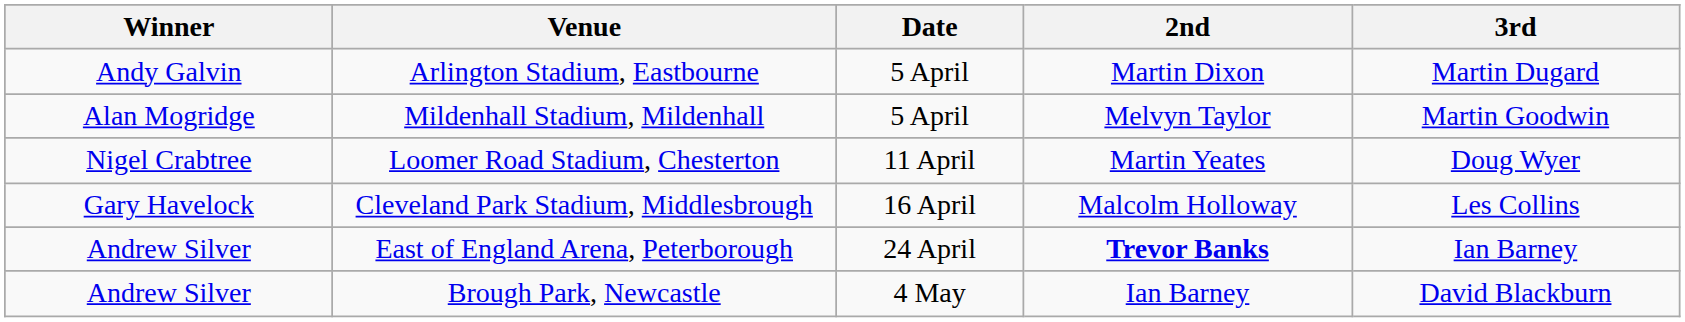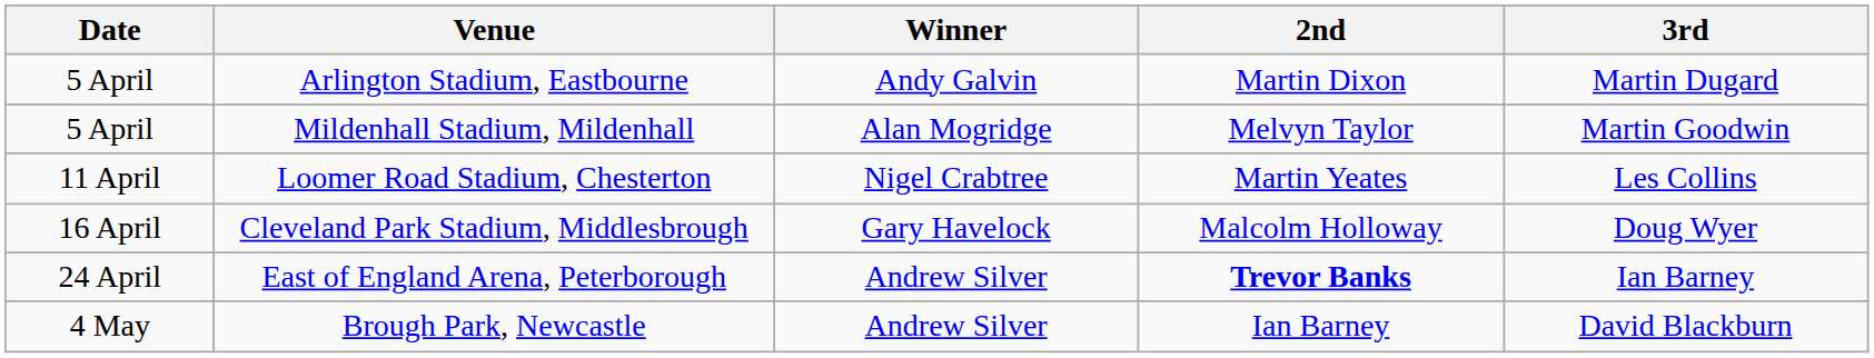 <table class="wikitable" style="text-align:center">
 <tr>
+<th width=100>Date</th>
+<th width=280>Venue</th>
 <th width=180>Winner</th>
-<th width=280>Venue</th>
-<th width=100>Date</th>
 <th width=180>2nd</th>
 <th width=180>3rd</th>
 </tr>
 <tr>
+<td align=center>5 April</td>
+<td><a href='#'>Arlington Stadium</a>, <a href='#'>Eastbourne</a></td>
 <td><a href='#'>Andy Galvin</a></td>
-<td><a href='#'>Arlington Stadium</a>, <a href='#'>Eastbourne</a></td>
-<td align=center>5 April</td>
 <td><a href='#'>Martin Dixon</a></td>
 <td><a href='#'>Martin Dugard</a></td>
 </tr>
 <tr>
+<td align=center>5 April</td>
+<td><a href='#'>Mildenhall Stadium</a>, <a href='#'>Mildenhall</a></td>
 <td><a href='#'>Alan Mogridge</a></td>
-<td><a href='#'>Mildenhall Stadium</a>, <a href='#'>Mildenhall</a></td>
-<td align=center>5 April</td>
 <td><a href='#'>Melvyn Taylor</a></td>
 <td><a href='#'>Martin Goodwin</a></td>
 </tr>
 <tr>
+<td align=center>11 April</td>
+<td><a href='#'>Loomer Road Stadium</a>, <a href='#'>Chesterton</a></td>
 <td><a href='#'>Nigel Crabtree</a></td>
-<td><a href='#'>Loomer Road Stadium</a>, <a href='#'>Chesterton</a></td>
-<td align=center>11 April</td>
 <td><a href='#'>Martin Yeates</a></td>
+<td><a href='#'>Les Collins</a></td>
+</tr>
+<tr>
+<td align=center>16 April</td>
+<td><a href='#'>Cleveland Park Stadium</a>, <a href='#'>Middlesbrough</a></td>
+<td><a href='#'>Gary Havelock</a></td>
+<td><a href='#'>Malcolm Holloway</a></td>
 <td><a href='#'>Doug Wyer</a></td>
 </tr>
 <tr>
-<td><a href='#'>Gary Havelock</a></td>
-<td><a href='#'>Cleveland Park Stadium</a>, <a href='#'>Middlesbrough</a></td>
-<td align=center>16 April</td>
-<td><a href='#'>Malcolm Holloway</a></td>
-<td><a href='#'>Les Collins</a></td>
-</tr>
-<tr>
+<td align=center>24 April</td>
+<td><a href='#'>East of England Arena</a>, <a href='#'>Peterborough</a></td>
 <td><a href='#'>Andrew Silver</a></td>
-<td><a href='#'>East of England Arena</a>, <a href='#'>Peterborough</a></td>
-<td align=center>24 April</td>
 <td><strong><a href='#'>Trevor Banks</a></strong></td>
 <td><a href='#'>Ian Barney</a></td>
 </tr>
 <tr>
+<td align=center>4 May</td>
+<td><a href='#'>Brough Park</a>, <a href='#'>Newcastle</a></td>
 <td><a href='#'>Andrew Silver</a></td>
-<td><a href='#'>Brough Park</a>, <a href='#'>Newcastle</a></td>
-<td align=center>4 May</td>
 <td><a href='#'>Ian Barney</a></td>
 <td><a href='#'>David Blackburn</a></td>
 </tr>
 </table>
